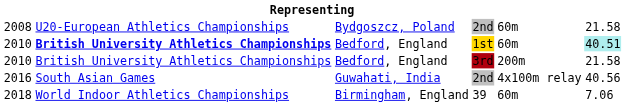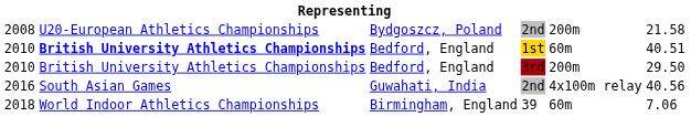 <table>
 <tr>
 <th colspan="7">Representing </th>
 </tr>
 <tr>
 <td rowspan=1>2008</td>
 <td rowspan=1><a href='#'>U20-European Athletics Championships</a></td>
 <td rowspan=1><a href='#'>Bydgoszcz, Poland</a></td>
 <td bgcolor=silver>2nd</td>
-<td>60m</td>
+<td>200m</td>
 <td>21.58</td>
 </tr>
 <tr>
 <td rowspan=1>2010</td>
 <td rowspan=1><strong><a href='#'>British University Athletics Championships</a></strong></td>
 <td rowspan=1><a href='#'>Bedford</a>, England</td>
 <td bgcolor=gold>1st</td>
 <td>60m</td>
-<td style="background: paleturquoise;">40.51</td>
+<td>40.51</td>
 </tr>
 <tr>
 <td rowspan=1>2010</td>
 <td rowspan=1><a href='#'>British University Athletics Championships</a></td>
 <td rowspan=1><a href='#'>Bedford</a>, England</td>
 <td bgcolor=bronze>3rd</td>
 <td>200m</td>
-<td>21.58</td>
+<td>29.50</td>
 </tr>
 <tr>
 <td rowspan=1>2016</td>
 <td rowspan=1><a href='#'>South Asian Games</a></td>
 <td rowspan=1><a href='#'>Guwahati, India</a></td>
 <td bgcolor=silver>2nd</td>
 <td>4x100m relay</td>
 <td>40.56</td>
 </tr>
 <tr>
 <td rowspan=1>2018</td>
 <td rowspan=1><a href='#'>World Indoor Athletics Championships</a></td>
 <td rowspan=1><a href='#'>Birmingham</a>, England</td>
 <td>39</td>
 <td>60m</td>
 <td>7.06</td>
 </tr>
 <tr>
 </tr>
 </table>
